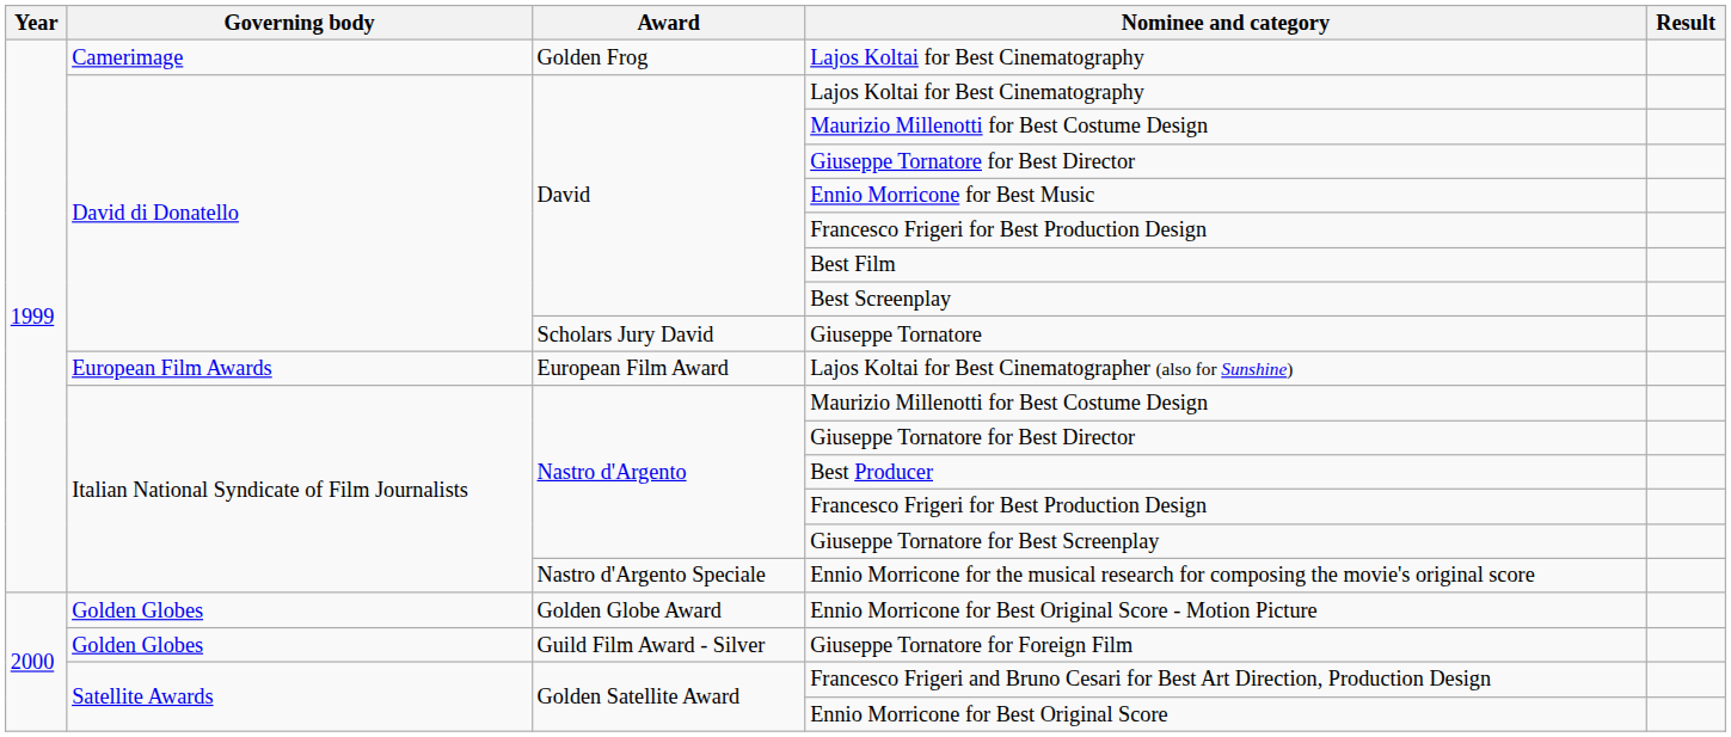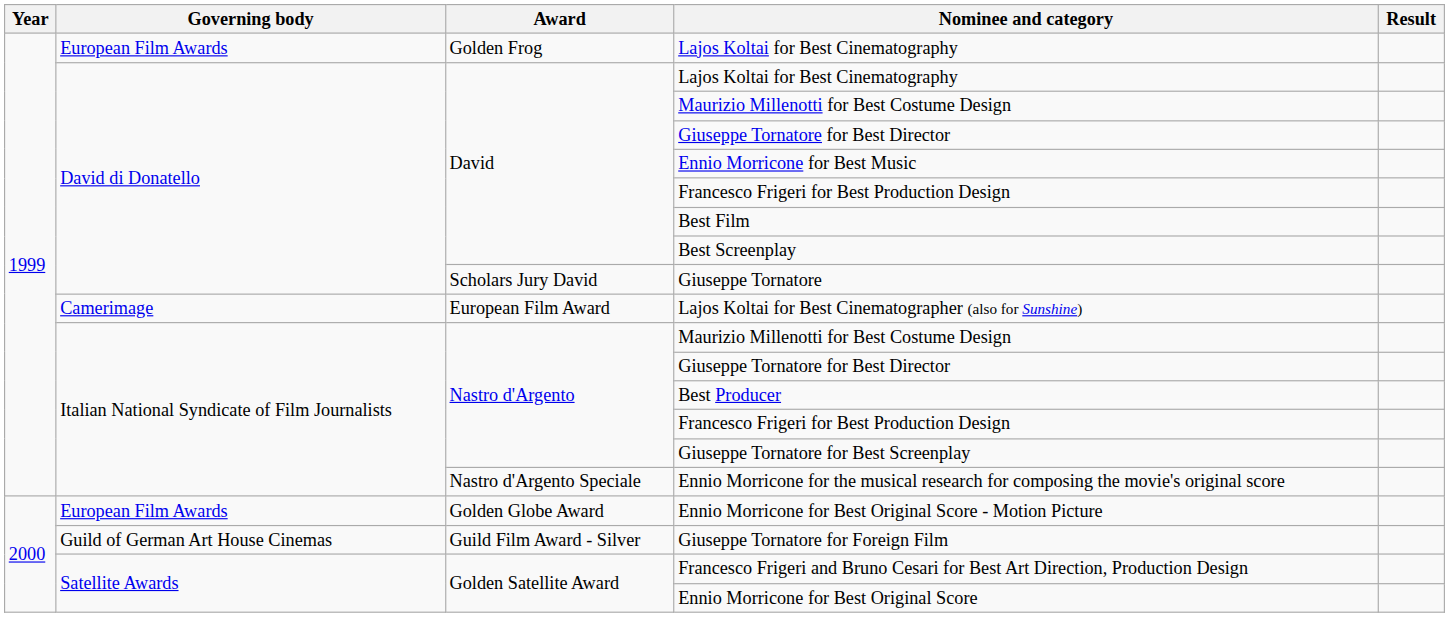 <table class="wikitable" style="width: 100%; margin-right: 0;">
 <tr>
 <th>Year</th>
 <th>Governing body</th>
 <th>Award</th>
 <th>Nominee and category</th>
 <th>Result</th>
 </tr>
 <tr>
 <td rowspan=16><a href='#'>1999</a></td>
-<td><a href='#'>Camerimage</a></td>
+<td><a href='#'>European Film Awards</a></td>
 <td>Golden Frog</td>
 <td><a href='#'>Lajos Koltai</a> for Best Cinematography</td>
 <td></td>
 </tr>
 <tr>
 <td rowspan=8><a href='#'>David di Donatello</a></td>
 <td rowspan=7>David</td>
 <td>Lajos Koltai for Best Cinematography</td>
 <td></td>
 </tr>
 <tr>
 <td><a href='#'>Maurizio Millenotti</a> for Best Costume Design</td>
 <td></td>
 </tr>
 <tr>
 <td><a href='#'>Giuseppe Tornatore</a> for Best Director</td>
 <td></td>
 </tr>
 <tr>
 <td><a href='#'>Ennio Morricone</a> for Best Music</td>
 <td></td>
 </tr>
 <tr>
 <td>Francesco Frigeri for Best Production Design</td>
 <td></td>
 </tr>
 <tr>
 <td>Best Film</td>
 <td></td>
 </tr>
 <tr>
 <td>Best Screenplay</td>
 <td></td>
 </tr>
 <tr>
 <td>Scholars Jury David</td>
 <td>Giuseppe Tornatore</td>
 <td></td>
 </tr>
 <tr>
-<td><a href='#'>European Film Awards</a></td>
+<td><a href='#'>Camerimage</a></td>
 <td>European Film Award</td>
 <td>Lajos Koltai for Best Cinematographer <small>(also for <em><a href='#'>Sunshine</a></em>)</small></td>
 <td></td>
 </tr>
 <tr>
 <td rowspan=6>Italian National Syndicate of Film Journalists</td>
 <td rowspan=5><a href='#'>Nastro d'Argento</a></td>
 <td>Maurizio Millenotti for Best Costume Design</td>
 <td></td>
 </tr>
 <tr>
 <td>Giuseppe Tornatore for Best Director</td>
 <td></td>
 </tr>
 <tr>
 <td>Best <a href='#'>Producer</a></td>
 <td></td>
 </tr>
 <tr>
 <td>Francesco Frigeri for Best Production Design</td>
 <td></td>
 </tr>
 <tr>
 <td>Giuseppe Tornatore for Best Screenplay</td>
 <td></td>
 </tr>
 <tr>
 <td>Nastro d'Argento Speciale</td>
 <td>Ennio Morricone for the musical research for composing the movie's original score</td>
 <td></td>
 </tr>
 <tr>
 <td rowspan=4><a href='#'>2000</a></td>
-<td><a href='#'>Golden Globes</a></td>
+<td><a href='#'>European Film Awards</a></td>
 <td>Golden Globe Award</td>
 <td>Ennio Morricone for Best Original Score - Motion Picture</td>
 <td></td>
 </tr>
 <tr>
-<td><a href='#'>Golden Globes</a></td>
+<td>Guild of German Art House Cinemas</td>
 <td>Guild Film Award - Silver</td>
 <td>Giuseppe Tornatore for Foreign Film</td>
 <td></td>
 </tr>
 <tr>
 <td rowspan=2><a href='#'>Satellite Awards</a></td>
 <td rowspan=2>Golden Satellite Award</td>
 <td>Francesco Frigeri and Bruno Cesari for Best Art Direction, Production Design</td>
 <td></td>
 </tr>
 <tr>
 <td>Ennio Morricone for Best Original Score</td>
 <td></td>
 </tr>
 </table>
